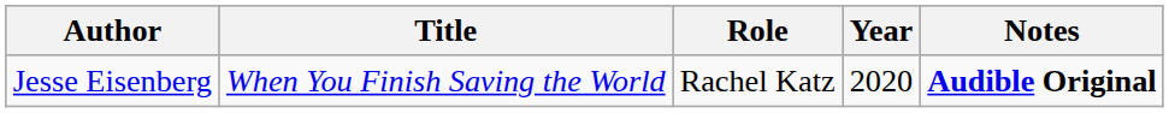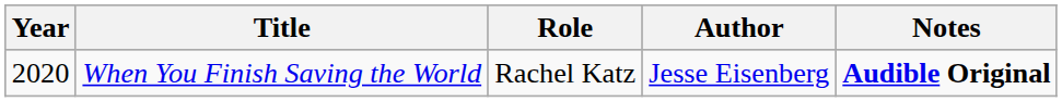 <table class="wikitable sortable">
 <tr>
-<th>Author</th>
+<th>Year</th>
 <th>Title</th>
 <th>Role</th>
-<th>Year</th>
+<th>Author</th>
 <th class="unsortable">Notes</th>
 </tr>
 <tr>
-<td><a href='#'>Jesse Eisenberg</a></td>
+<td>2020</td>
 <td><em><a href='#'>When You Finish Saving the World</a></em></td>
 <td>Rachel Katz</td>
-<td>2020</td>
+<td><a href='#'>Jesse Eisenberg</a></td>
 <td><strong><a href='#'>Audible</a> Original</strong></td>
 </tr>
 </table>
